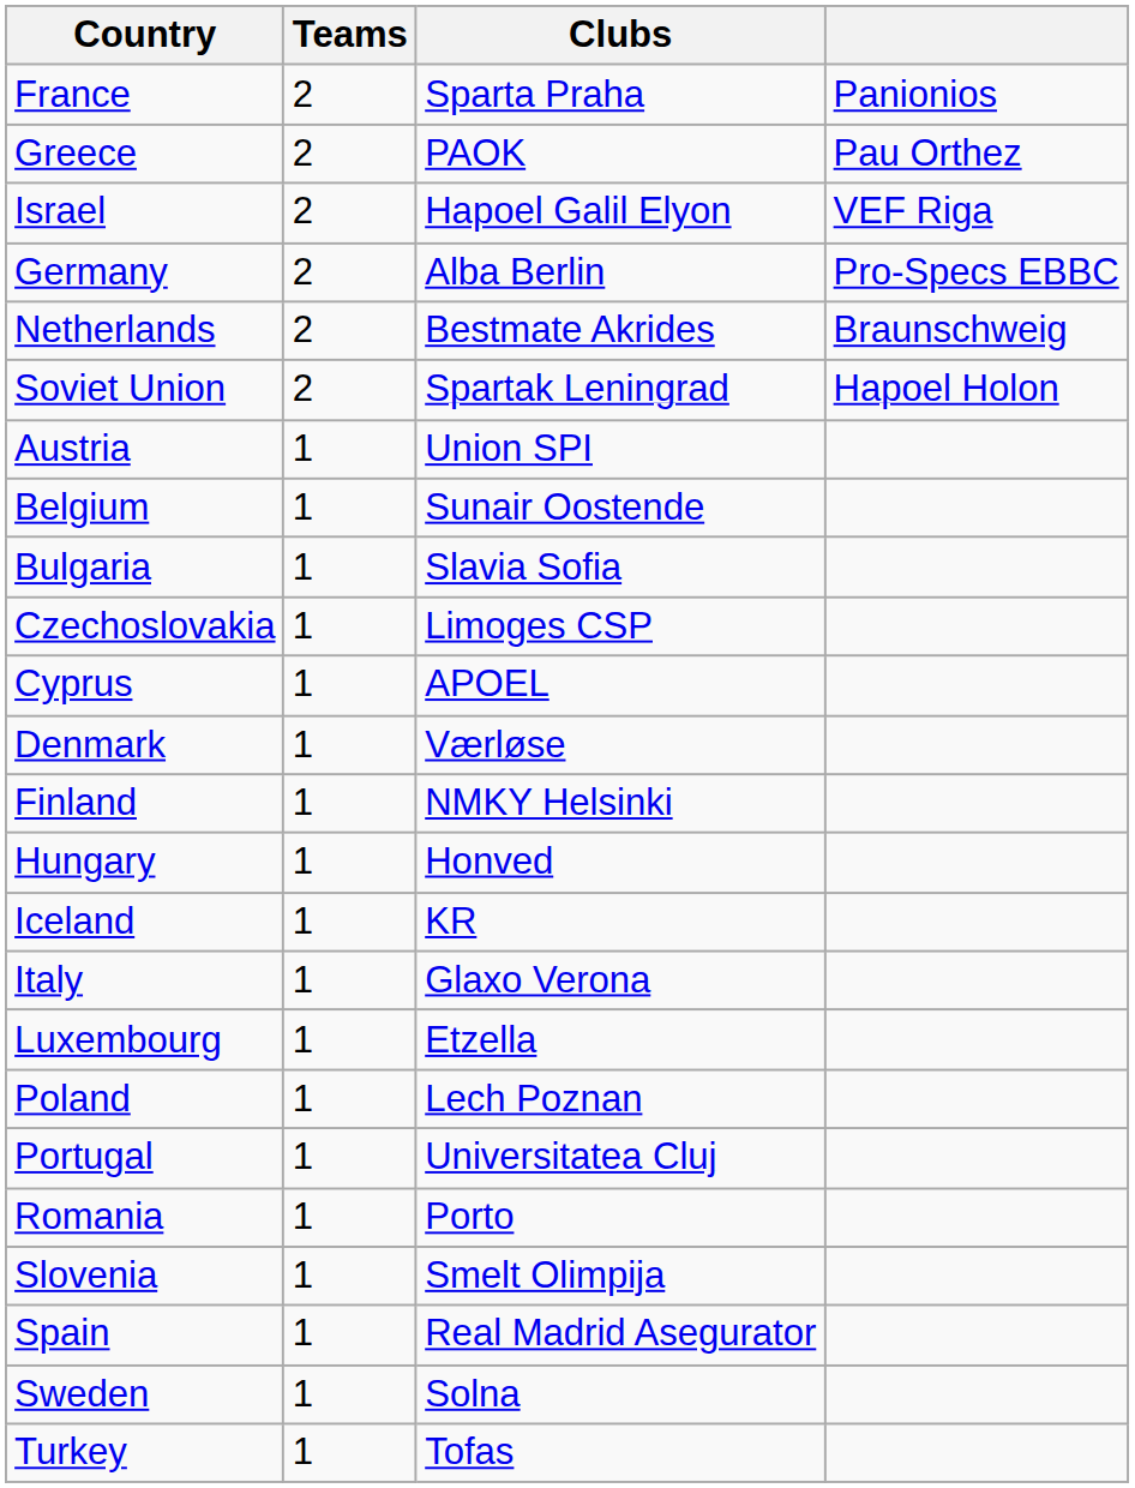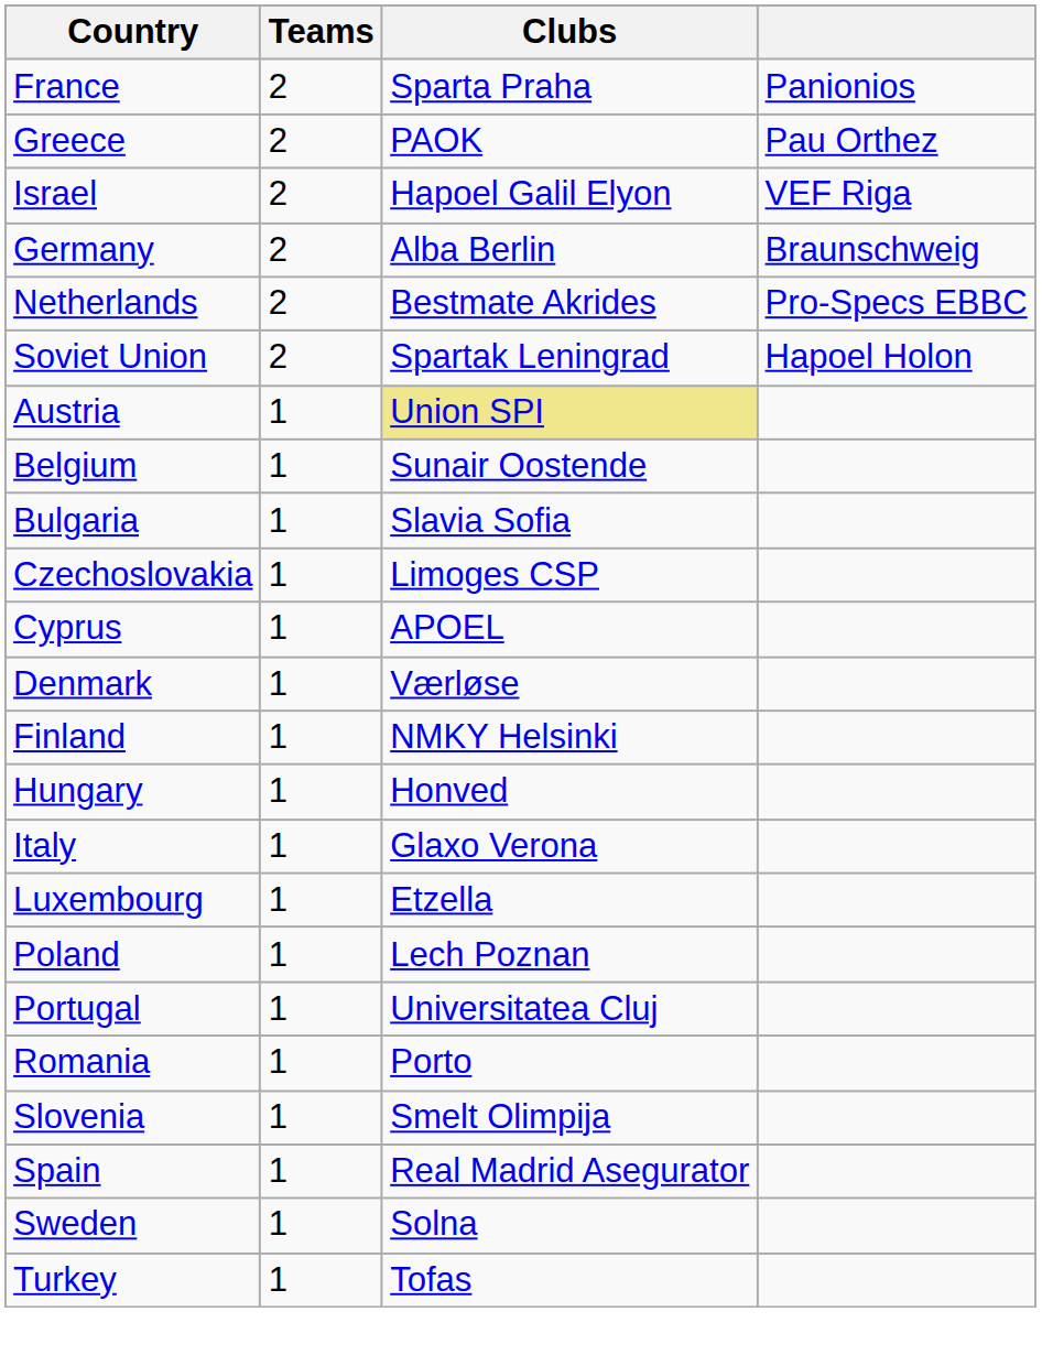 <table class="wikitable">
 <tr>
 <th>Country</th>
 <th>Teams</th>
 <th>Clubs</th>
 <th></th>
 </tr>
 <tr>
 <td> <a href='#'>France</a></td>
 <td>2</td>
 <td><a href='#'>Sparta Praha</a></td>
 <td><a href='#'>Panionios</a></td>
 </tr>
 <tr>
 <td> <a href='#'>Greece</a></td>
 <td>2</td>
 <td><a href='#'>PAOK</a></td>
 <td><a href='#'>Pau Orthez</a></td>
 </tr>
 <tr>
 <td> <a href='#'>Israel</a></td>
 <td>2</td>
 <td><a href='#'>Hapoel Galil Elyon</a></td>
 <td><a href='#'>VEF Riga</a></td>
 </tr>
 <tr>
 <td> <a href='#'>Germany</a></td>
 <td>2</td>
 <td><a href='#'>Alba Berlin</a></td>
-<td><a href='#'>Pro-Specs EBBC</a></td>
+<td><a href='#'>Braunschweig</a></td>
 </tr>
 <tr>
 <td> <a href='#'>Netherlands</a></td>
 <td>2</td>
 <td><a href='#'>Bestmate Akrides</a></td>
-<td><a href='#'>Braunschweig</a></td>
+<td><a href='#'>Pro-Specs EBBC</a></td>
 </tr>
 <tr>
 <td> <a href='#'>Soviet Union</a></td>
 <td>2</td>
 <td><a href='#'>Spartak Leningrad</a></td>
 <td><a href='#'>Hapoel Holon</a></td>
 </tr>
 <tr>
 <td> <a href='#'>Austria</a></td>
 <td>1</td>
-<td><a href='#'>Union SPI</a></td>
+<td style="background: khaki;"><a href='#'>Union SPI</a></td>
 <td></td>
 </tr>
 <tr>
 <td> <a href='#'>Belgium</a></td>
 <td>1</td>
 <td><a href='#'>Sunair Oostende</a></td>
 <td></td>
 </tr>
 <tr>
 <td> <a href='#'>Bulgaria</a></td>
 <td>1</td>
 <td><a href='#'>Slavia Sofia</a></td>
 <td></td>
 </tr>
 <tr>
 <td> <a href='#'>Czechoslovakia</a></td>
 <td>1</td>
 <td><a href='#'>Limoges CSP</a></td>
 <td></td>
 </tr>
 <tr>
 <td> <a href='#'>Cyprus</a></td>
 <td>1</td>
 <td><a href='#'>APOEL</a></td>
 <td></td>
 </tr>
 <tr>
 <td> <a href='#'>Denmark</a></td>
 <td>1</td>
 <td><a href='#'>Værløse</a></td>
 <td></td>
 </tr>
 <tr>
 <td> <a href='#'>Finland</a></td>
 <td>1</td>
 <td><a href='#'>NMKY Helsinki</a></td>
 <td></td>
 </tr>
 <tr>
 <td> <a href='#'>Hungary</a></td>
 <td>1</td>
 <td><a href='#'>Honved</a></td>
-<td></td>
-</tr>
-<tr>
-<td> <a href='#'>Iceland</a></td>
-<td>1</td>
-<td><a href='#'>KR</a></td>
 <td></td>
 </tr>
 <tr>
 <td> <a href='#'>Italy</a></td>
 <td>1</td>
 <td><a href='#'>Glaxo Verona</a></td>
 <td></td>
 </tr>
 <tr>
 <td> <a href='#'>Luxembourg</a></td>
 <td>1</td>
 <td><a href='#'>Etzella</a></td>
 <td></td>
 </tr>
 <tr>
 <td> <a href='#'>Poland</a></td>
 <td>1</td>
 <td><a href='#'>Lech Poznan</a></td>
 <td></td>
 </tr>
 <tr>
 <td> <a href='#'>Portugal</a></td>
 <td>1</td>
 <td><a href='#'>Universitatea Cluj</a></td>
 <td></td>
 </tr>
 <tr>
 <td> <a href='#'>Romania</a></td>
 <td>1</td>
 <td><a href='#'>Porto</a></td>
 <td></td>
 </tr>
 <tr>
 <td> <a href='#'>Slovenia</a></td>
 <td>1</td>
 <td><a href='#'>Smelt Olimpija</a></td>
 <td></td>
 </tr>
 <tr>
 <td> <a href='#'>Spain</a></td>
 <td>1</td>
 <td><a href='#'>Real Madrid Asegurator</a></td>
 <td></td>
 </tr>
 <tr>
 <td> <a href='#'>Sweden</a></td>
 <td>1</td>
 <td><a href='#'>Solna</a></td>
 <td></td>
 </tr>
 <tr>
 <td> <a href='#'>Turkey</a></td>
 <td>1</td>
 <td><a href='#'>Tofas</a></td>
 <td></td>
 </tr>
 </table>
